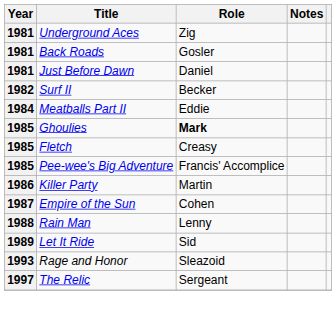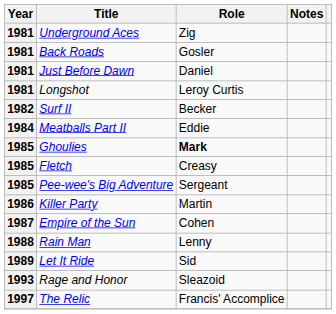 <table class="wikitable plainrowheaders sortable" style="margin-right: 0;">
 <tr>
 <th scope="col">Year</th>
 <th scope="col">Title</th>
 <th scope="col">Role</th>
 <th scope="col" class="unsortable">Notes</th>
 <th scope="col" class="unsortable"></th>
 </tr>
 <tr>
 <th scope="row">1981</th>
 <td><em><a href='#'>Underground Aces </a></em></td>
 <td>Zig</td>
 <td></td>
 <td style="text-align:center;"></td>
 </tr>
 <tr>
 <th scope="row">1981</th>
 <td><em><a href='#'>Back Roads</a></em></td>
 <td>Gosler</td>
 <td></td>
 <td style="text-align:center;"></td>
 </tr>
 <tr>
 <th scope="row">1981</th>
 <td><em><a href='#'>Just Before Dawn</a></em></td>
 <td>Daniel</td>
+<td></td>
+<td style="text-align:center;"></td>
+</tr>
+<tr>
+<th scope="row">1981</th>
+<td><em>Longshot</em></td>
+<td>Leroy Curtis</td>
 <td></td>
 <td style="text-align:center;"></td>
 </tr>
 <tr>
 <th scope="row">1982</th>
 <td><em><a href='#'>Surf II</a></em></td>
 <td>Becker</td>
 <td></td>
 <td style="text-align:center;"></td>
 </tr>
 <tr>
 <th scope="row">1984</th>
 <td><em><a href='#'>Meatballs Part II</a></em></td>
 <td>Eddie</td>
 <td></td>
 <td style="text-align:center;"></td>
 </tr>
 <tr>
 <th scope="row">1985</th>
 <td><em><a href='#'>Ghoulies</a></em></td>
 <td><strong>Mark</strong></td>
 <td></td>
 <td style="text-align:center;"></td>
 </tr>
 <tr>
 <th scope="row">1985</th>
 <td><em><a href='#'>Fletch</a></em></td>
 <td>Creasy</td>
 <td></td>
 <td style="text-align:center;"></td>
 </tr>
 <tr>
 <th scope="row">1985</th>
 <td><em><a href='#'>Pee-wee's Big Adventure</a></em></td>
-<td>Francis' Accomplice</td>
+<td>Sergeant</td>
 <td></td>
 <td style="text-align:center;"></td>
 </tr>
 <tr>
 <th scope="row">1986</th>
 <td><em><a href='#'>Killer Party</a></em></td>
 <td>Martin</td>
 <td></td>
 <td style="text-align:center;"></td>
 </tr>
 <tr>
 <th scope="row">1987</th>
 <td><em><a href='#'>Empire of the Sun</a></em></td>
 <td>Cohen</td>
 <td></td>
 <td style="text-align:center;"></td>
 </tr>
 <tr>
 <th scope="row">1988</th>
 <td><em><a href='#'>Rain Man</a></em></td>
 <td>Lenny</td>
 <td></td>
 <td style="text-align:center;"></td>
 </tr>
 <tr>
 <th scope="row">1989</th>
 <td><em><a href='#'>Let It Ride</a></em></td>
 <td>Sid</td>
 <td></td>
 <td style="text-align:center;"></td>
 </tr>
 <tr>
 <th scope="row">1993</th>
 <td><em>Rage and Honor </em></td>
 <td>Sleazoid</td>
 <td></td>
 <td style="text-align:center;"></td>
 </tr>
 <tr>
 <th scope="row">1997</th>
 <td><em><a href='#'>The Relic</a></em></td>
-<td>Sergeant</td>
+<td>Francis' Accomplice</td>
 <td></td>
 <td style="text-align:center;"></td>
 </tr>
 <tr>
 </tr>
 </table>
